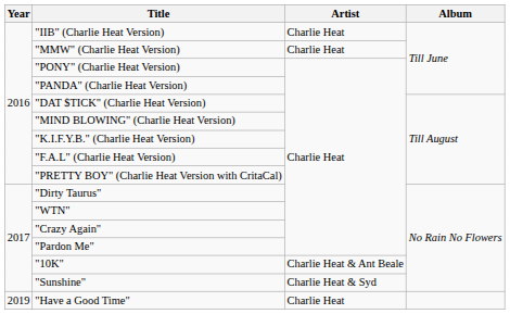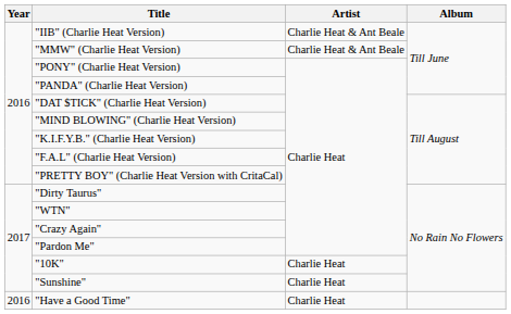 <table class="wikitable mw-collapsible">
 <tr>
 <th>Year</th>
 <th>Title</th>
 <th>Artist</th>
 <th>Album</th>
 </tr>
 <tr>
 <td rowspan="9">2016</td>
 <td>"IIB" (Charlie Heat Version)</td>
-<td>Charlie Heat</td>
+<td>Charlie Heat & Ant Beale</td>
 <td rowspan="4"><em>Till June</em></td>
 </tr>
 <tr>
 <td>"MMW" (Charlie Heat Version)</td>
-<td>Charlie Heat</td>
+<td>Charlie Heat & Ant Beale</td>
 </tr>
 <tr>
 <td>"PONY" (Charlie Heat Version)</td>
 <td rowspan="11">Charlie Heat</td>
 </tr>
 <tr>
 <td>"PANDA" (Charlie Heat Version)</td>
 </tr>
 <tr>
 <td>"DAT $TICK" (Charlie Heat Version)</td>
 <td rowspan="5"><em>Till August</em></td>
 </tr>
 <tr>
 <td>"MIND BLOWING" (Charlie Heat Version)</td>
 </tr>
 <tr>
 <td>"K.I.F.Y.B." (Charlie Heat Version)</td>
 </tr>
 <tr>
 <td>"F.A.L" (Charlie Heat Version)</td>
 </tr>
 <tr>
 <td>"PRETTY BOY" (Charlie Heat Version with CritaCal)</td>
 </tr>
 <tr>
 <td rowspan="6">2017</td>
 <td>"Dirty Taurus"</td>
 <td rowspan="6"><em>No Rain No Flowers</em></td>
 </tr>
 <tr>
 <td>"WTN"</td>
 </tr>
 <tr>
 <td>"Crazy Again"</td>
 </tr>
 <tr>
 <td>"Pardon Me"</td>
 </tr>
 <tr>
 <td>"10K"</td>
-<td>Charlie Heat & Ant Beale</td>
+<td>Charlie Heat</td>
 </tr>
 <tr>
 <td>"Sunshine"</td>
-<td>Charlie Heat & Syd</td>
+<td>Charlie Heat</td>
 </tr>
 <tr>
-<td>2019</td>
+<td>2016</td>
 <td>"Have a Good Time"</td>
 <td>Charlie Heat</td>
 <td></td>
 </tr>
 </table>
